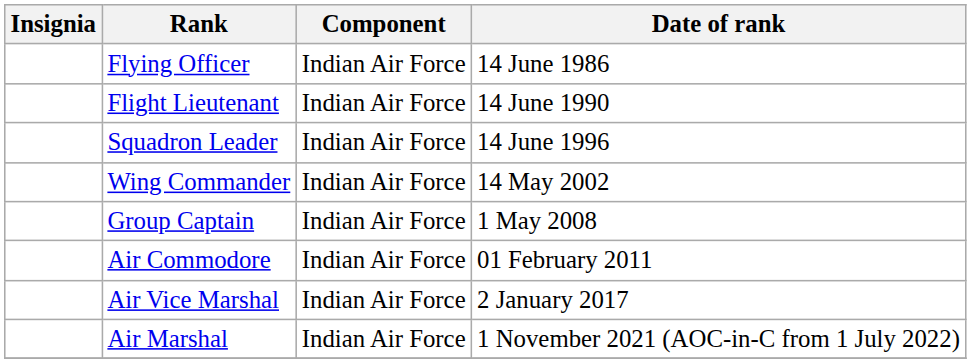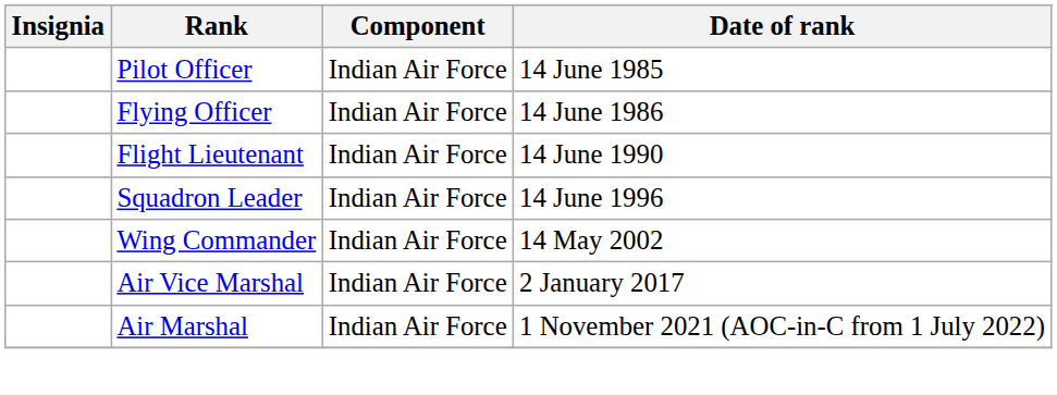 <table class="wikitable" style="background:white">
 <tr>
 <th>Insignia</th>
 <th>Rank</th>
 <th>Component</th>
 <th>Date of rank</th>
+</tr>
+<tr>
+<td align="center"></td>
+<td><a href='#'>Pilot Officer</a></td>
+<td>Indian Air Force</td>
+<td>14 June 1985</td>
 </tr>
 <tr>
 <td align="center"></td>
 <td><a href='#'>Flying Officer</a></td>
 <td>Indian Air Force</td>
 <td>14 June 1986</td>
 </tr>
 <tr>
 <td align="center"></td>
 <td><a href='#'>Flight Lieutenant</a></td>
 <td>Indian Air Force</td>
 <td>14 June 1990</td>
 </tr>
 <tr>
 <td align="center"></td>
 <td><a href='#'>Squadron Leader</a></td>
 <td>Indian Air Force</td>
 <td>14 June 1996</td>
 </tr>
 <tr>
 <td align="center"></td>
 <td><a href='#'>Wing Commander</a></td>
 <td>Indian Air Force</td>
 <td>14 May 2002</td>
 </tr>
 <tr>
 <td align="center"></td>
-<td><a href='#'>Group Captain</a></td>
-<td>Indian Air Force</td>
-<td>1 May 2008</td>
-</tr>
-<tr>
-<td align="center"></td>
-<td><a href='#'>Air Commodore</a></td>
-<td>Indian Air Force</td>
-<td>01 February 2011</td>
-</tr>
-<tr>
-<td align="center"></td>
 <td><a href='#'>Air Vice Marshal</a></td>
 <td>Indian Air Force</td>
 <td>2 January 2017</td>
 </tr>
 <tr>
 <td align="center"></td>
 <td><a href='#'>Air Marshal</a></td>
 <td>Indian Air Force</td>
 <td>1 November 2021 (AOC-in-C from 1 July 2022)</td>
 </tr>
 <tr>
 </tr>
 </table>
